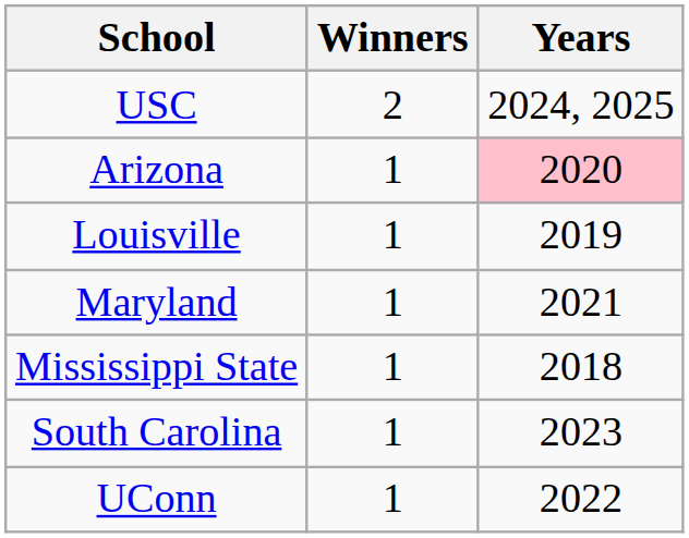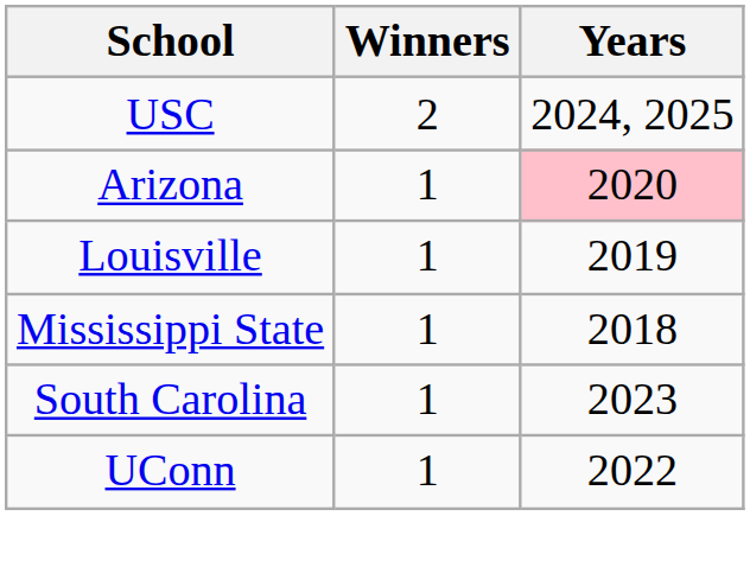 <table class="wikitable sortable"; style="text-align:center";>
 <tr>
 <th>School</th>
 <th>Winners</th>
 <th class="unsortable">Years</th>
 </tr>
 <tr>
 <td><a href='#'>USC</a></td>
 <td>2</td>
 <td>2024, 2025</td>
 </tr>
 <tr>
 <td><a href='#'>Arizona</a></td>
 <td>1</td>
 <td style="background: pink;">2020</td>
 </tr>
 <tr>
 <td><a href='#'>Louisville</a></td>
 <td>1</td>
 <td>2019</td>
 </tr>
 <tr>
-<td><a href='#'>Maryland</a></td>
-<td>1</td>
-<td>2021</td>
-</tr>
-<tr>
 <td><a href='#'>Mississippi State</a></td>
 <td>1</td>
 <td>2018</td>
 </tr>
 <tr>
 <td><a href='#'>South Carolina</a></td>
 <td>1</td>
 <td>2023</td>
 </tr>
 <tr>
 <td><a href='#'>UConn</a></td>
 <td>1</td>
 <td>2022</td>
 </tr>
 </table>
